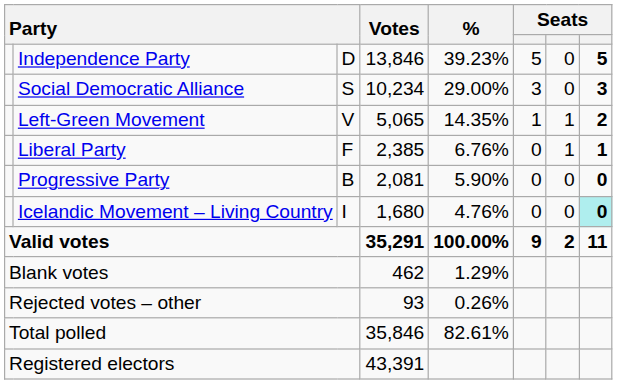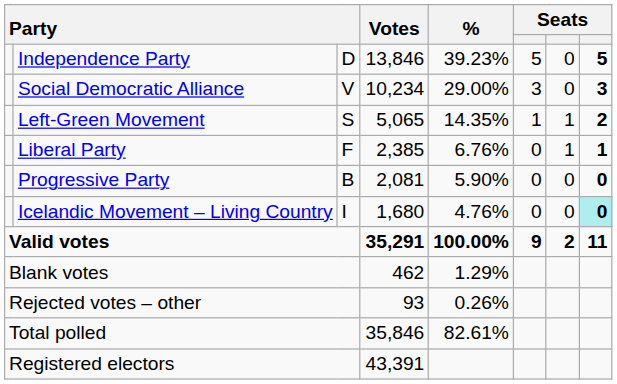 <table class="wikitable" border="1" style="text-align:right;">
 <tr>
 <th style="text-align:left;" valign=bottom rowspan=2 colspan=3>Party</th>
 <th align=center valign=bottom rowspan=2 width="50">Votes</th>
 <th align=center valign=bottom rowspan=2 width="50">%</th>
 <th colspan=3>Seats</th>
 </tr>
 <tr>
 <th align=center valign=bottom width="20"><small></small></th>
 <th align=center valign=bottom width="20"><small><a href='#'></a></small></th>
 <th align=center valign=bottom width="20"><small></small></th>
 </tr>
 <tr>
 <td></td>
 <td align=left><a href='#'>Independence Party</a></td>
 <td align=left>D</td>
 <td>13,846</td>
 <td>39.23%</td>
 <td>5</td>
 <td>0</td>
 <td><strong>5</strong></td>
 </tr>
 <tr>
 <td></td>
 <td align=left style="white-space: nowrap;"><a href='#'>Social Democratic Alliance</a></td>
-<td align=left>S</td>
+<td align=left>V</td>
 <td>10,234</td>
 <td>29.00%</td>
 <td>3</td>
 <td>0</td>
 <td><strong>3</strong></td>
 </tr>
 <tr>
 <td></td>
 <td align=left><a href='#'>Left-Green Movement</a></td>
-<td align=left>V</td>
+<td align=left>S</td>
 <td>5,065</td>
 <td>14.35%</td>
 <td>1</td>
 <td>1</td>
 <td><strong>2</strong></td>
 </tr>
 <tr>
 <td></td>
 <td align=left><a href='#'>Liberal Party</a></td>
 <td align=left>F</td>
 <td>2,385</td>
 <td>6.76%</td>
 <td>0</td>
 <td>1</td>
 <td><strong>1</strong></td>
 </tr>
 <tr>
 <td></td>
 <td align=left><a href='#'>Progressive Party</a></td>
 <td align=left>B</td>
 <td>2,081</td>
 <td>5.90%</td>
 <td>0</td>
 <td>0</td>
 <td><strong>0</strong></td>
 </tr>
 <tr>
 <td></td>
 <td align=left><a href='#'>Icelandic Movement – Living Country</a></td>
 <td align=left>I</td>
 <td>1,680</td>
 <td>4.76%</td>
 <td>0</td>
 <td>0</td>
 <td style="background: paleturquoise;"><strong>0</strong></td>
 </tr>
 <tr style="font-weight:bold">
 <td align=left colspan=3>Valid votes</td>
 <td>35,291</td>
 <td>100.00%</td>
 <td>9</td>
 <td>2</td>
 <td>11</td>
 </tr>
 <tr>
 <td align=left colspan=3>Blank votes</td>
 <td>462</td>
 <td>1.29%</td>
 <td></td>
 <td></td>
 <td></td>
 </tr>
 <tr>
 <td align=left colspan=3>Rejected votes – other</td>
 <td>93</td>
 <td>0.26%</td>
 <td></td>
 <td></td>
 <td></td>
 </tr>
 <tr>
 <td align=left colspan=3>Total polled</td>
 <td>35,846</td>
 <td>82.61%</td>
 <td></td>
 <td></td>
 <td></td>
 </tr>
 <tr>
 <td align=left colspan=3>Registered electors</td>
 <td>43,391</td>
 <td></td>
 <td></td>
 <td></td>
 <td></td>
 </tr>
 </table>
